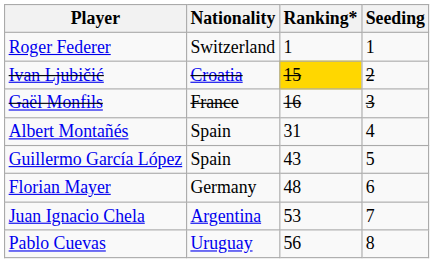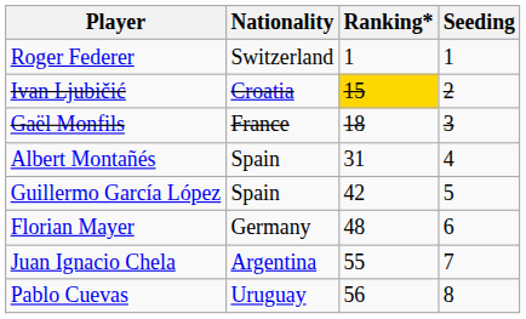 <table class=wikitable>
 <tr>
 <th>Player</th>
 <th>Nationality</th>
 <th>Ranking*</th>
 <th>Seeding</th>
 </tr>
 <tr>
 <td><a href='#'>Roger Federer</a></td>
 <td> Switzerland</td>
 <td>1</td>
 <td>1</td>
 </tr>
 <tr>
 <td><s><a href='#'>Ivan Ljubičić</a></s></td>
 <td><s> <a href='#'>Croatia</a></s></td>
 <td style="background: gold;"><s>15</s></td>
 <td><s>2</s></td>
 </tr>
 <tr>
 <td><s><a href='#'>Gaël Monfils</a></s></td>
 <td><s> France</s></td>
-<td><s>16</s></td>
+<td><s>18</s></td>
 <td><s>3</s></td>
 </tr>
 <tr>
 <td><a href='#'>Albert Montañés</a></td>
 <td> Spain</td>
 <td>31</td>
 <td>4</td>
 </tr>
 <tr>
 <td><a href='#'>Guillermo García López</a></td>
 <td> Spain</td>
-<td>43</td>
+<td>42</td>
 <td>5</td>
 </tr>
 <tr>
 <td><a href='#'>Florian Mayer</a></td>
 <td> Germany</td>
 <td>48</td>
 <td>6</td>
 </tr>
 <tr>
 <td><a href='#'>Juan Ignacio Chela</a></td>
 <td> <a href='#'>Argentina</a></td>
-<td>53</td>
+<td>55</td>
 <td>7</td>
 </tr>
 <tr>
 <td><a href='#'>Pablo Cuevas</a></td>
 <td> <a href='#'>Uruguay</a></td>
 <td>56</td>
 <td>8</td>
 </tr>
 </table>
